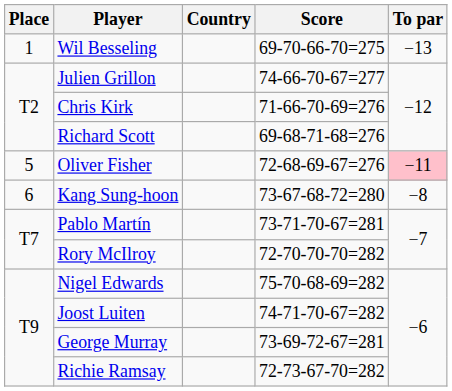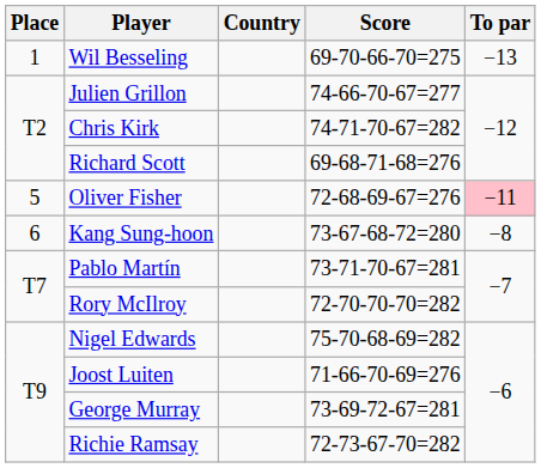 <table class="wikitable" style="font-size:95%;">
 <tr>
 <th>Place</th>
 <th>Player</th>
 <th>Country</th>
 <th>Score</th>
 <th>To par</th>
 </tr>
 <tr>
 <td align=center>1</td>
 <td><a href='#'>Wil Besseling</a></td>
 <td></td>
 <td>69-70-66-70=275</td>
 <td align=center>−13</td>
 </tr>
 <tr>
 <td align=center rowspan=3>T2</td>
 <td><a href='#'>Julien Grillon</a></td>
 <td></td>
 <td>74-66-70-67=277</td>
 <td align=center rowspan=3>−12</td>
 </tr>
 <tr>
 <td><a href='#'>Chris Kirk</a></td>
 <td></td>
-<td>71-66-70-69=276</td>
+<td>74-71-70-67=282</td>
 </tr>
 <tr>
 <td><a href='#'>Richard Scott</a></td>
 <td></td>
 <td>69-68-71-68=276</td>
 </tr>
 <tr>
 <td align=center>5</td>
 <td><a href='#'>Oliver Fisher</a></td>
 <td></td>
 <td>72-68-69-67=276</td>
 <td align=center style="background: pink;">−11</td>
 </tr>
 <tr>
 <td align=center>6</td>
 <td><a href='#'>Kang Sung-hoon</a></td>
 <td></td>
 <td>73-67-68-72=280</td>
 <td align=center>−8</td>
 </tr>
 <tr>
 <td align=center rowspan=2>T7</td>
 <td><a href='#'>Pablo Martín</a></td>
 <td></td>
 <td>73-71-70-67=281</td>
 <td align=center rowspan=2>−7</td>
 </tr>
 <tr>
 <td><a href='#'>Rory McIlroy</a></td>
 <td></td>
 <td>72-70-70-70=282</td>
 </tr>
 <tr>
 <td align=center rowspan=4>T9</td>
 <td><a href='#'>Nigel Edwards</a></td>
 <td></td>
 <td>75-70-68-69=282</td>
 <td align=center rowspan=4>−6</td>
 </tr>
 <tr>
 <td><a href='#'>Joost Luiten</a></td>
 <td></td>
-<td>74-71-70-67=282</td>
+<td>71-66-70-69=276</td>
 </tr>
 <tr>
 <td><a href='#'>George Murray</a></td>
 <td></td>
 <td>73-69-72-67=281</td>
 </tr>
 <tr>
 <td><a href='#'>Richie Ramsay</a></td>
 <td></td>
 <td>72-73-67-70=282</td>
 </tr>
 </table>
